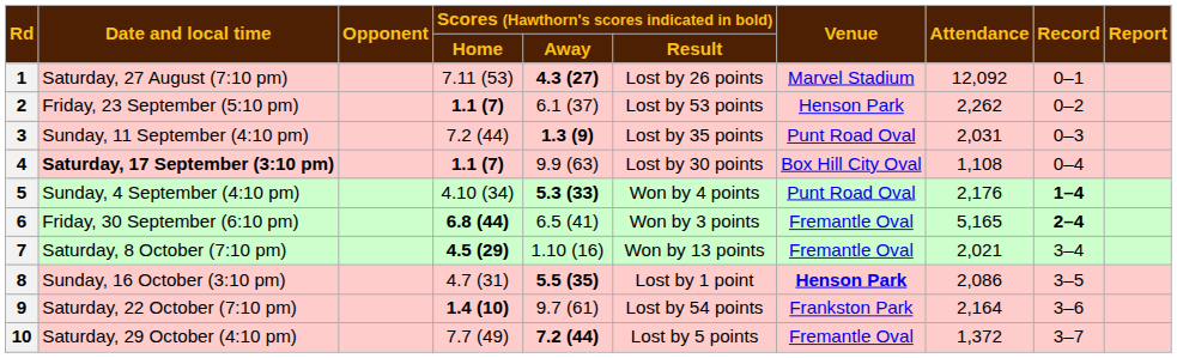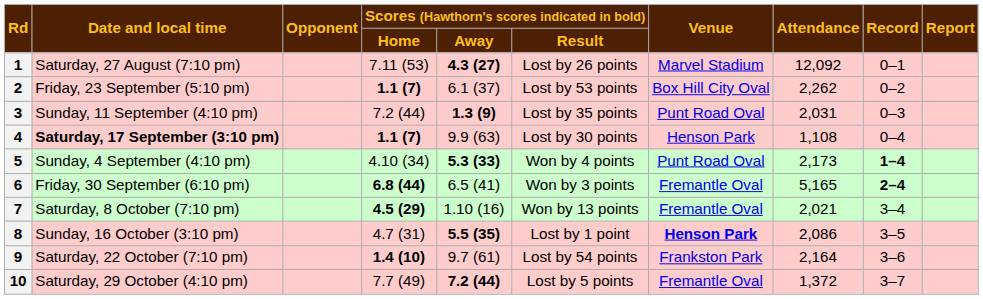 <table class="wikitable" style="text-align:center">
 <tr>
 <th rowspan="2" style="background: #4D2004; color: #FBBF15">Rd</th>
 <th rowspan="2" style="background: #4D2004; color: #FBBF15">Date and local time</th>
 <th rowspan="2" style="background: #4D2004; color: #FBBF15">Opponent</th>
 <th colspan="3" style="background: #4D2004; color: #FBBF15">Scores <small>(Hawthorn's scores indicated in <strong>bold</strong>)</small></th>
 <th rowspan="2" style="background: #4D2004; color: #FBBF15">Venue</th>
 <th rowspan="2" style="background: #4D2004; color: #FBBF15">Attendance</th>
 <th rowspan="2" style="background: #4D2004; color: #FBBF15">Record</th>
 <th rowspan="2" style="background: #4D2004; color: #FBBF15">Report</th>
 </tr>
 <tr>
 <th style="background: #4D2004; color: #FBBF15">Home</th>
 <th style="background: #4D2004; color: #FBBF15">Away</th>
 <th style="background: #4D2004; color: #FBBF15">Result</th>
 </tr>
 <tr style="background:#fcc">
 <th>1</th>
 <td align="left">Saturday, 27 August (7:10 pm)</td>
 <td align="left"></td>
 <td>7.11 (53)</td>
 <td><strong>4.3 (27)</strong></td>
 <td>Lost by 26 points</td>
 <td><a href='#'>Marvel Stadium</a></td>
 <td>12,092</td>
 <td>0–1</td>
 <td></td>
 </tr>
 <tr style="background:#fcc">
 <th>2</th>
 <td align="left">Friday, 23 September (5:10 pm)</td>
 <td align="left"></td>
 <td><strong>1.1 (7)</strong></td>
 <td>6.1 (37)</td>
 <td>Lost by 53 points</td>
-<td><a href='#'>Henson Park</a></td>
+<td><a href='#'>Box Hill City Oval</a></td>
 <td>2,262</td>
 <td>0–2</td>
 <td></td>
 </tr>
 <tr style="background:#fcc">
 <th>3</th>
 <td align="left">Sunday, 11 September (4:10 pm)</td>
 <td align="left"></td>
 <td>7.2 (44)</td>
 <td><strong>1.3 (9)</strong></td>
 <td>Lost by 35 points</td>
 <td><a href='#'>Punt Road Oval</a></td>
 <td>2,031</td>
 <td>0–3</td>
 <td></td>
 </tr>
 <tr style="background:#fcc">
 <th>4</th>
 <td align="left"><strong>Saturday, 17 September (3:10 pm)</strong></td>
 <td align="left"></td>
 <td><strong>1.1 (7)</strong></td>
 <td>9.9 (63)</td>
 <td>Lost by 30 points</td>
-<td><a href='#'>Box Hill City Oval</a></td>
+<td><a href='#'>Henson Park</a></td>
 <td>1,108</td>
 <td>0–4</td>
 <td></td>
 </tr>
 <tr style="background:#cfc">
 <th>5</th>
 <td align="left">Sunday, 4 September (4:10 pm)</td>
 <td align="left"></td>
 <td>4.10 (34)</td>
 <td><strong>5.3 (33)</strong></td>
 <td>Won by 4 points</td>
 <td><a href='#'>Punt Road Oval</a></td>
-<td>2,176</td>
+<td>2,173</td>
 <td><strong>1–4</strong></td>
 <td></td>
 </tr>
 <tr style="background:#cfc">
 <th>6</th>
 <td align="left">Friday, 30 September (6:10 pm)</td>
 <td align="left"></td>
 <td><strong>6.8 (44)</strong></td>
 <td>6.5 (41)</td>
 <td>Won by 3 points</td>
 <td><a href='#'>Fremantle Oval</a></td>
 <td>5,165</td>
 <td><strong>2–4</strong></td>
 <td></td>
 </tr>
 <tr style="background:#cfc">
 <th>7</th>
 <td align="left">Saturday, 8 October (7:10 pm)</td>
 <td align="left"></td>
 <td><strong>4.5 (29)</strong></td>
 <td>1.10 (16)</td>
 <td>Won by 13 points</td>
 <td><a href='#'>Fremantle Oval</a></td>
 <td>2,021</td>
 <td>3–4</td>
 <td></td>
 </tr>
 <tr style="background:#fcc">
 <th>8</th>
 <td align="left">Sunday, 16 October (3:10 pm)</td>
 <td align="left"></td>
 <td>4.7 (31)</td>
 <td><strong>5.5 (35)</strong></td>
 <td>Lost by 1 point</td>
 <td><strong><a href='#'>Henson Park</a></strong></td>
 <td>2,086</td>
 <td>3–5</td>
 <td></td>
 </tr>
 <tr style="background:#fcc">
 <th>9</th>
 <td align="left">Saturday, 22 October (7:10 pm)</td>
 <td align="left"></td>
 <td><strong>1.4 (10)</strong></td>
 <td>9.7 (61)</td>
 <td>Lost by 54 points</td>
 <td><a href='#'>Frankston Park</a></td>
 <td>2,164</td>
 <td>3–6</td>
 <td></td>
 </tr>
 <tr style="background:#fcc">
 <th>10</th>
 <td align="left">Saturday, 29 October (4:10 pm)</td>
 <td align="left"></td>
 <td>7.7 (49)</td>
 <td><strong>7.2 (44)</strong></td>
 <td>Lost by 5 points</td>
 <td><a href='#'>Fremantle Oval</a></td>
 <td>1,372</td>
 <td>3–7</td>
 <td></td>
 </tr>
 </table>
